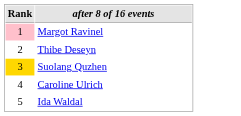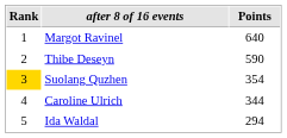 <table cellspacing="1" cellpadding="3" style="border:1px solid #AAAAAA;font-size:86%">
 <tr style="background-color: #E4E4E4;">
 <th style="border-bottom:1px solid #AAAAAA; width: 10px;">Rank</th>
 <th style="border-bottom:1px solid #AAAAAA; width: 200px;"><em>after 8 of 16 events</em></th>
+<th style="border-bottom:1px solid #AAAAAA; width: 50px;">Points</th>
 </tr>
 <tr>
-<td align=center style="background: pink;">1</td>
+<td align=center>1</td>
 <td> <a href='#'>Margot Ravinel</a></td>
+<td align=center>640</td>
 </tr>
 <tr>
 <td align=center>2</td>
 <td> <a href='#'>Thibe Deseyn</a></td>
+<td align=center>590</td>
 </tr>
 <tr>
 <td align=center style="background: gold;">3</td>
 <td> <a href='#'>Suolang Quzhen</a></td>
+<td align=center>354</td>
 </tr>
 <tr>
 <td align=center>4</td>
 <td> <a href='#'>Caroline Ulrich</a></td>
+<td align=center>344</td>
 </tr>
 <tr>
 <td align=center>5</td>
 <td> <a href='#'>Ida Waldal</a></td>
+<td align=center>294</td>
 </tr>
 </table>
